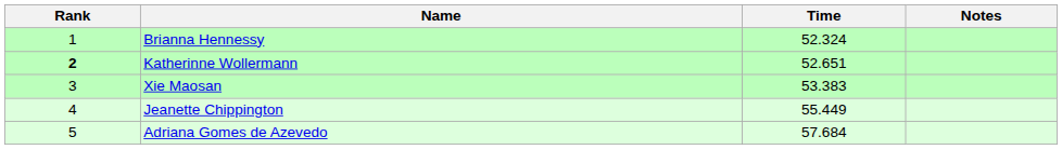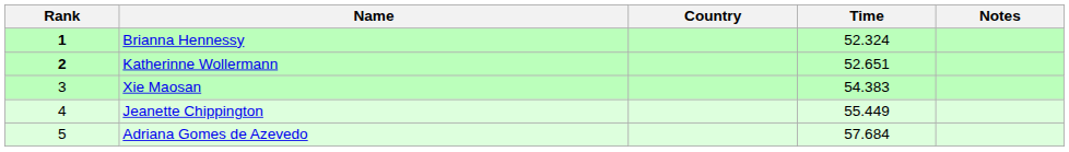 <table class="wikitable" style="text-align:center;width: 57.5%">
 <tr>
 <th>Rank</th>
 <th>Name</th>
+<th>Country</th>
 <th>Time</th>
 <th>Notes</th>
 </tr>
 <tr bgcolor=bbffbb>
-<td>1</td>
+<td><strong>1</strong></td>
 <td align="left"><a href='#'>Brianna Hennessy</a></td>
+<td align="left"></td>
 <td>52.324</td>
 <td></td>
 </tr>
 <tr bgcolor=bbffbb>
 <td><strong>2</strong></td>
 <td align="left"><a href='#'>Katherinne Wollermann</a></td>
+<td align="left"></td>
 <td>52.651</td>
 <td></td>
 </tr>
 <tr bgcolor=bbffbb>
 <td>3</td>
 <td align="left"><a href='#'>Xie Maosan</a></td>
-<td>53.383</td>
+<td align="left"></td>
+<td>54.383</td>
 <td></td>
 </tr>
 <tr bgcolor=ddffdd>
 <td>4</td>
 <td align="left"><a href='#'>Jeanette Chippington</a></td>
+<td align="left"></td>
 <td>55.449</td>
 <td></td>
 </tr>
 <tr bgcolor=ddffdd>
 <td>5</td>
 <td align="left"><a href='#'>Adriana Gomes de Azevedo</a></td>
+<td align="left"></td>
 <td>57.684</td>
 <td></td>
 </tr>
 </table>
